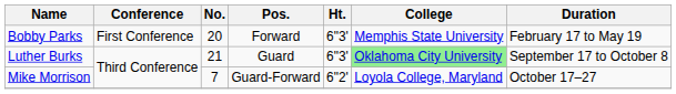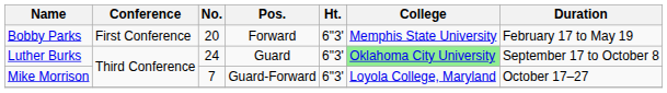 <table class="wikitable" border="1">
 <tr>
 <th>Name</th>
 <th>Conference</th>
 <th>No.</th>
 <th>Pos.</th>
 <th>Ht.</th>
 <th>College</th>
 <th>Duration</th>
 </tr>
 <tr>
 <td><a href='#'>Bobby Parks</a></td>
 <td>First Conference</td>
 <td align=center>20</td>
 <td align=center>Forward</td>
 <td align=center>6"3'</td>
 <td><a href='#'>Memphis State University</a></td>
 <td>February 17 to May 19</td>
 </tr>
 <tr>
 <td><a href='#'>Luther Burks</a></td>
 <td rowspan="2">Third Conference</td>
-<td align=center>21</td>
+<td align=center>24</td>
 <td align=center>Guard</td>
 <td align=center>6"3'</td>
 <td style="background: lightgreen;"><a href='#'>Oklahoma City University</a></td>
 <td>September 17 to October 8</td>
 </tr>
 <tr>
 <td><a href='#'>Mike Morrison</a></td>
 <td align=center>7</td>
 <td align=center>Guard-Forward</td>
-<td align=center>6"2'</td>
+<td align=center>6"3'</td>
 <td><a href='#'>Loyola College, Maryland</a></td>
 <td>October 17–27</td>
 </tr>
 <tr>
 </tr>
 </table>
